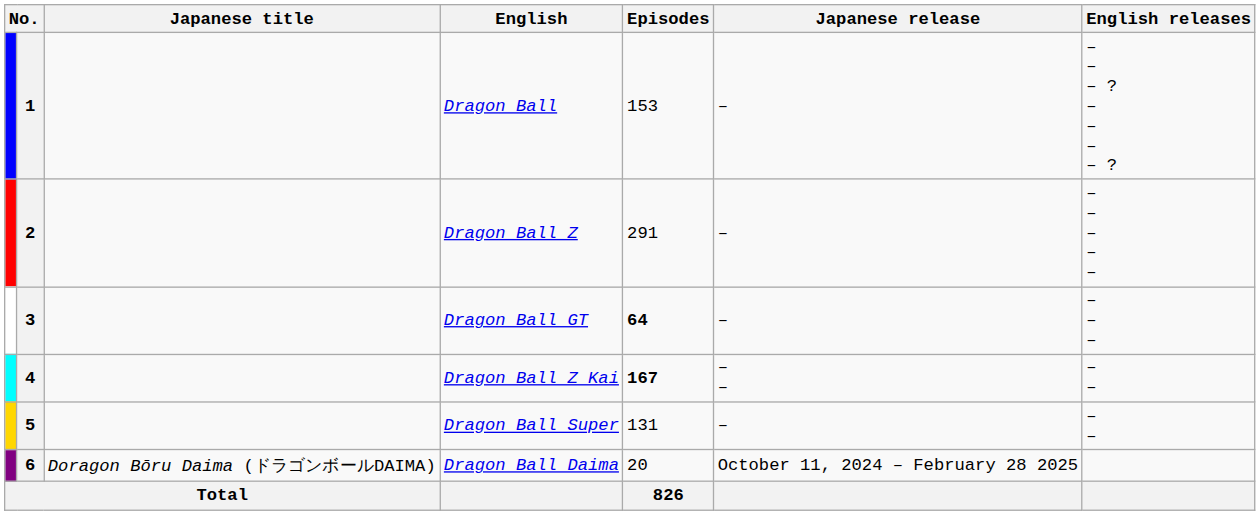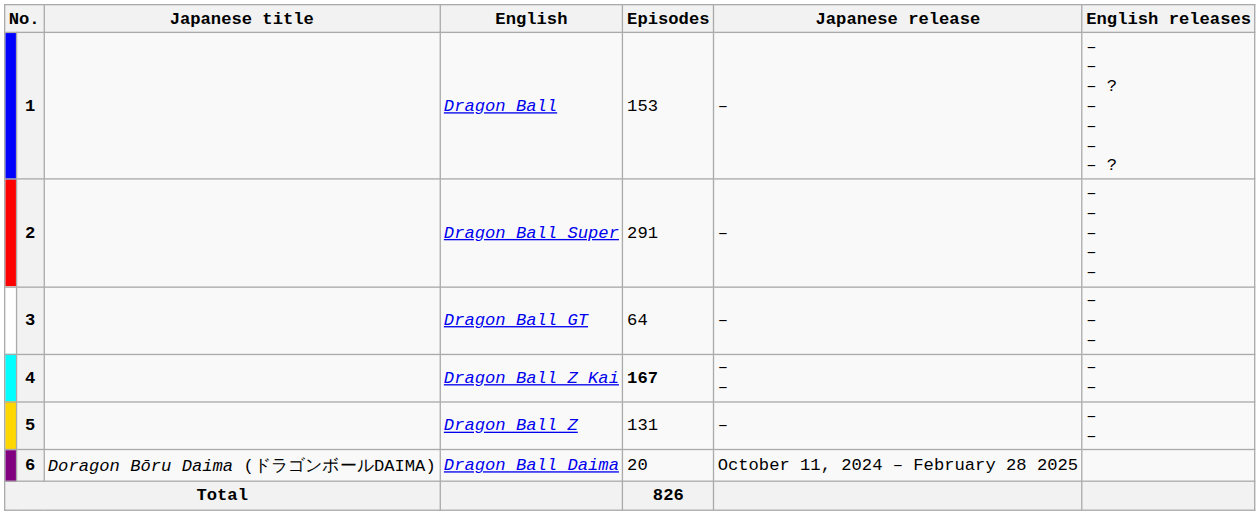 <table class="wikitable sortable">
 <tr>
 <th colspan="2">No.</th>
 <th>Japanese title</th>
 <th>English</th>
 <th>Episodes</th>
 <th>Japanese release</th>
 <th>English releases</th>
 </tr>
 <tr>
 <th style="background:blue;"></th>
 <th>1</th>
 <td></td>
 <td><em><a href='#'>Dragon Ball</a></em></td>
 <td>153</td>
 <td> – </td>
 <td> –  <br> –  <br>  – ? <br> –  <br> –  <br> –  <br> – ? </td>
 </tr>
 <tr>
 <th style="background:red;"></th>
 <th>2</th>
 <td></td>
-<td><em><a href='#'>Dragon Ball Z</a></em></td>
+<td><em><a href='#'>Dragon Ball Super</a></em></td>
 <td>291</td>
 <td> – </td>
 <td> –  <br> –  <br> –  <br>  –  <br> –  </td>
 </tr>
 <tr>
 <th style="background:white;"></th>
 <th>3</th>
 <td></td>
 <td><em><a href='#'>Dragon Ball GT</a></em></td>
-<td><strong>64</strong></td>
+<td>64</td>
 <td> – </td>
 <td> –  <br> –  <br> –  </td>
 </tr>
 <tr>
 <th style="background:cyan;"></th>
 <th>4</th>
 <td></td>
 <td><em><a href='#'>Dragon Ball Z Kai</a></em></td>
 <td><strong>167</strong></td>
 <td> – <br> – </td>
 <td> – <br> –  </td>
 </tr>
 <tr>
 <th style="background:gold;"></th>
 <th>5</th>
 <td></td>
-<td><em><a href='#'>Dragon Ball Super</a></em></td>
+<td><em><a href='#'>Dragon Ball Z</a></em></td>
 <td>131</td>
 <td> – </td>
 <td> –  <br> –  </td>
 </tr>
 <tr>
 <th style="background:purple;"></th>
 <th>6</th>
 <td><em>Doragon Bōru Daima</em> (ドラゴンボールDAIMA)</td>
 <td><em><a href='#'>Dragon Ball Daima</a></em></td>
 <td>20</td>
 <td>October 11, 2024 – February  28 2025</td>
 <td></td>
 </tr>
 <tr>
 <th colspan="3">Total</th>
 <th></th>
 <th>826</th>
 <th></th>
 <th></th>
 </tr>
 </table>
